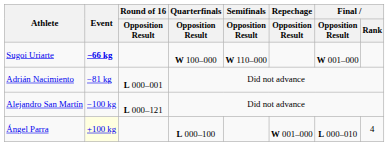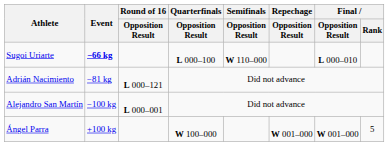 <table class="wikitable" style="font-size:90%">
 <tr>
 <th rowspan="2">Athlete</th>
 <th rowspan="2">Event</th>
 <th>Round of 16</th>
 <th>Quarterfinals</th>
 <th>Semifinals</th>
 <th>Repechage</th>
 <th colspan=2>Final / </th>
 </tr>
 <tr style="font-size:95%">
 <th>Opposition<br>Result</th>
 <th>Opposition<br>Result</th>
 <th>Opposition<br>Result</th>
 <th>Opposition<br>Result</th>
 <th>Opposition<br>Result</th>
 <th>Rank</th>
 </tr>
 <tr align=center>
 <td align=left><a href='#'>Sugoi Uriarte</a></td>
 <td align=left><strong><a href='#'>−66 kg</a></strong></td>
 <td></td>
-<td><br><strong>W</strong> 100–000</td>
+<td><br><strong>L</strong> 000–100</td>
 <td><br><strong>W</strong> 110–000</td>
 <td></td>
-<td><br><strong>W</strong> 001–000</td>
+<td><br><strong>L</strong> 000–010</td>
 <td></td>
 </tr>
 <tr align=center>
 <td align=left><a href='#'>Adrián Nacimiento</a></td>
 <td align=left><a href='#'>−81 kg</a></td>
-<td><br><strong>L</strong> 000–001</td>
+<td><br><strong>L</strong> 000–121</td>
 <td colspan=5>Did not advance</td>
 </tr>
 <tr align=center>
 <td align=left><a href='#'>Alejandro San Martín</a></td>
 <td align=left><a href='#'>−100 kg</a></td>
-<td><br><strong>L</strong> 000–121</td>
+<td><br><strong>L</strong> 000–001</td>
 <td colspan=5>Did not advance</td>
 </tr>
 <tr align=center>
 <td align=left><a href='#'>Ángel Parra</a></td>
-<td align=left style="background: lightyellow;"><a href='#'>+100 kg</a></td>
+<td align=left><a href='#'>+100 kg</a></td>
 <td></td>
-<td><br><strong>L</strong> 000–100</td>
+<td><br><strong>W</strong> 100–000</td>
 <td></td>
 <td><br><strong>W</strong> 001–000</td>
-<td><br><strong>L</strong> 000–010</td>
-<td>4</td>
+<td><br><strong>W</strong> 001–000</td>
+<td>5</td>
 </tr>
 </table>
